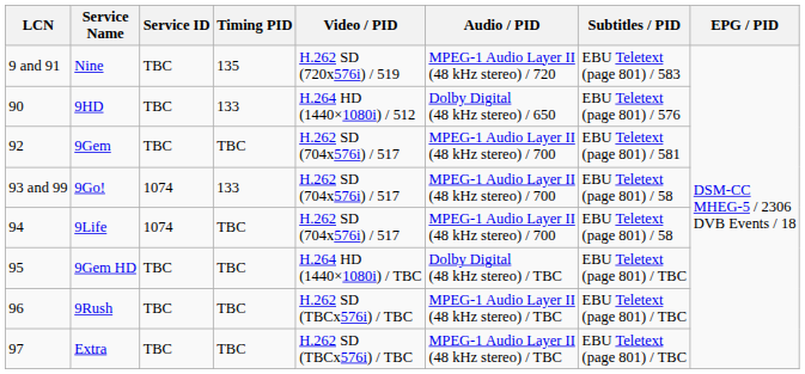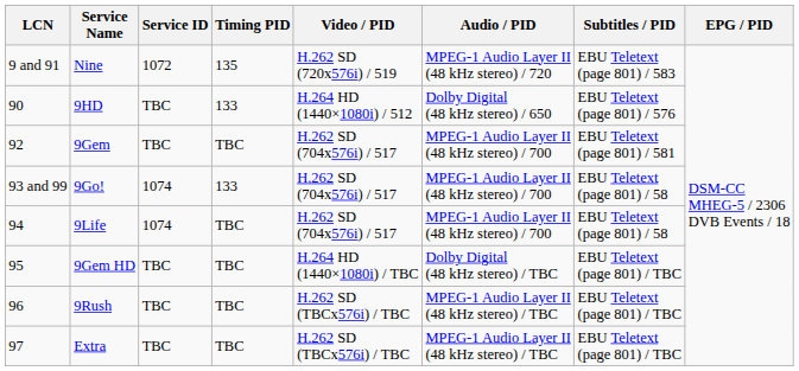 <table class="wikitable" border="1">
 <tr>
 <th>LCN</th>
 <th>Service<br>Name</th>
 <th>Service ID</th>
 <th>Timing PID</th>
 <th>Video / PID</th>
 <th>Audio / PID</th>
 <th>Subtitles / PID</th>
 <th>EPG / PID</th>
 </tr>
 <tr>
 <td>9 and 91</td>
 <td><a href='#'>Nine</a></td>
-<td>TBC</td>
+<td>1072</td>
 <td>135</td>
 <td><a href='#'>H.262</a> SD<br>(720x<a href='#'>576i</a>) / 519</td>
 <td><a href='#'>MPEG-1 Audio Layer II</a><br>(48 kHz stereo) / 720</td>
 <td>EBU <a href='#'>Teletext</a><br>(page 801) / 583</td>
 <td rowspan=8><a href='#'>DSM-CC</a><br><a href='#'>MHEG-5</a> / 2306<br>DVB Events / 18</td>
 </tr>
 <tr>
 <td>90</td>
 <td><a href='#'>9HD</a></td>
 <td>TBC</td>
 <td>133</td>
 <td><a href='#'>H.264</a> HD<br>(1440×<a href='#'>1080i</a>) / 512</td>
 <td><a href='#'>Dolby Digital</a><br>(48 kHz stereo) / 650</td>
 <td>EBU <a href='#'>Teletext</a><br>(page 801) / 576</td>
 </tr>
 <tr>
 <td>92</td>
 <td><a href='#'>9Gem</a></td>
 <td>TBC</td>
 <td>TBC</td>
 <td><a href='#'>H.262</a> SD<br>(704x<a href='#'>576i</a>) / 517</td>
 <td><a href='#'>MPEG-1 Audio Layer II</a><br>(48 kHz stereo) / 700</td>
 <td>EBU <a href='#'>Teletext</a><br>(page 801) / 581</td>
 </tr>
 <tr>
 <td>93 and 99</td>
 <td><a href='#'>9Go!</a></td>
 <td>1074</td>
 <td>133</td>
 <td><a href='#'>H.262</a> SD<br>(704x<a href='#'>576i</a>) / 517</td>
 <td><a href='#'>MPEG-1 Audio Layer II</a><br>(48 kHz stereo) / 700</td>
 <td>EBU <a href='#'>Teletext</a><br>(page 801) / 58</td>
 </tr>
 <tr>
 <td>94</td>
 <td><a href='#'>9Life</a></td>
 <td>1074</td>
 <td>TBC</td>
 <td><a href='#'>H.262</a> SD<br>(704x<a href='#'>576i</a>) / 517</td>
 <td><a href='#'>MPEG-1 Audio Layer II</a><br>(48 kHz stereo) / 700</td>
 <td>EBU <a href='#'>Teletext</a><br>(page 801) / 58</td>
 </tr>
 <tr>
 <td>95</td>
 <td><a href='#'>9Gem HD</a></td>
 <td>TBC</td>
 <td>TBC</td>
 <td><a href='#'>H.264</a> HD<br>(1440×<a href='#'>1080i</a>) / TBC</td>
 <td><a href='#'>Dolby Digital</a><br>(48 kHz stereo) / TBC</td>
 <td>EBU <a href='#'>Teletext</a><br>(page 801) / TBC</td>
 </tr>
 <tr>
 <td>96</td>
 <td><a href='#'>9Rush</a></td>
 <td>TBC</td>
 <td>TBC</td>
 <td><a href='#'>H.262</a> SD<br>(TBCx<a href='#'>576i</a>) / TBC</td>
 <td><a href='#'>MPEG-1 Audio Layer II</a><br>(48 kHz stereo) / TBC</td>
 <td>EBU <a href='#'>Teletext</a><br>(page 801) / TBC</td>
 </tr>
 <tr>
 <td>97</td>
 <td><a href='#'>Extra</a></td>
 <td>TBC</td>
 <td>TBC</td>
 <td><a href='#'>H.262</a> SD<br>(TBCx<a href='#'>576i</a>) / TBC</td>
 <td><a href='#'>MPEG-1 Audio Layer II</a><br>(48 kHz stereo) / TBC</td>
 <td>EBU <a href='#'>Teletext</a><br>(page 801) / TBC</td>
 </tr>
 </table>
